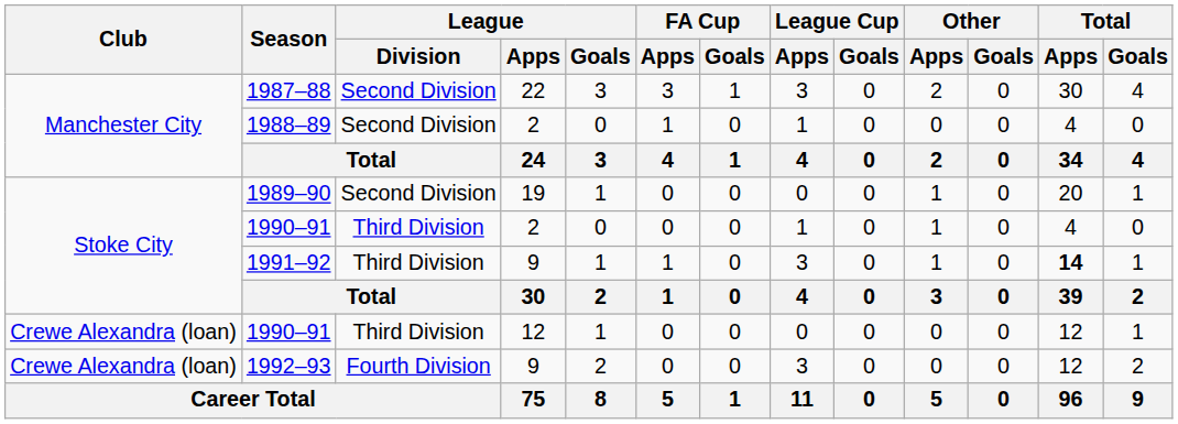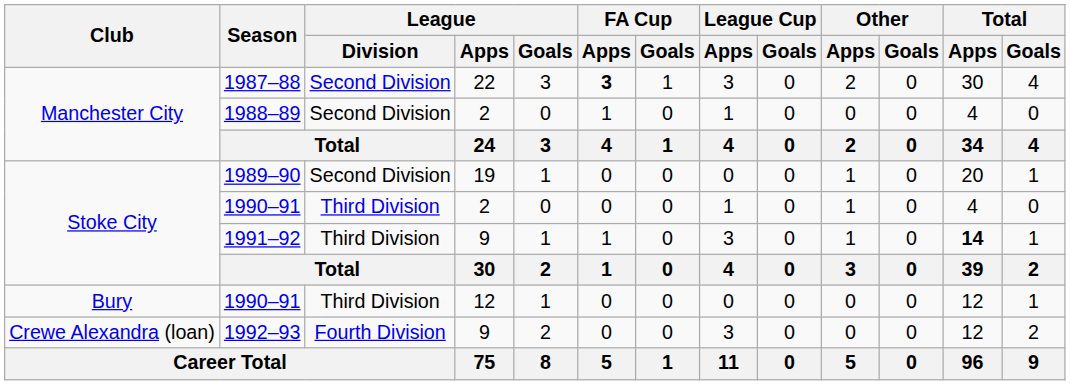 <table class="wikitable" style="text-align: center;">
 <tr>
 <th rowspan="2">Club</th>
 <th rowspan="2">Season</th>
 <th colspan="3">League</th>
 <th colspan="2">FA Cup</th>
 <th colspan="2">League Cup</th>
 <th colspan="2">Other</th>
 <th colspan="2">Total</th>
 </tr>
 <tr>
 <th>Division</th>
 <th>Apps</th>
 <th>Goals</th>
 <th>Apps</th>
 <th>Goals</th>
 <th>Apps</th>
 <th>Goals</th>
 <th>Apps</th>
 <th>Goals</th>
 <th>Apps</th>
 <th>Goals</th>
 </tr>
 <tr>
 <td rowspan="3"><a href='#'>Manchester City</a></td>
 <td><a href='#'>1987–88</a></td>
 <td><a href='#'>Second Division</a></td>
 <td>22</td>
 <td>3</td>
-<td>3</td>
+<td><strong>3</strong></td>
 <td>1</td>
 <td>3</td>
 <td>0</td>
 <td>2</td>
 <td>0</td>
 <td>30</td>
 <td>4</td>
 </tr>
 <tr>
 <td><a href='#'>1988–89</a></td>
 <td>Second Division</td>
 <td>2</td>
 <td>0</td>
 <td>1</td>
 <td>0</td>
 <td>1</td>
 <td>0</td>
 <td>0</td>
 <td>0</td>
 <td>4</td>
 <td>0</td>
 </tr>
 <tr>
 <th colspan="2">Total</th>
 <th>24</th>
 <th>3</th>
 <th>4</th>
 <th>1</th>
 <th>4</th>
 <th>0</th>
 <th>2</th>
 <th>0</th>
 <th>34</th>
 <th>4</th>
 </tr>
 <tr>
 <td rowspan="4"><a href='#'>Stoke City</a></td>
 <td><a href='#'>1989–90</a></td>
 <td>Second Division</td>
 <td>19</td>
 <td>1</td>
 <td>0</td>
 <td>0</td>
 <td>0</td>
 <td>0</td>
 <td>1</td>
 <td>0</td>
 <td>20</td>
 <td>1</td>
 </tr>
 <tr>
 <td><a href='#'>1990–91</a></td>
 <td><a href='#'>Third Division</a></td>
 <td>2</td>
 <td>0</td>
 <td>0</td>
 <td>0</td>
 <td>1</td>
 <td>0</td>
 <td>1</td>
 <td>0</td>
 <td>4</td>
 <td>0</td>
 </tr>
 <tr>
 <td><a href='#'>1991–92</a></td>
 <td>Third Division</td>
 <td>9</td>
 <td>1</td>
 <td>1</td>
 <td>0</td>
 <td>3</td>
 <td>0</td>
 <td>1</td>
 <td>0</td>
 <td><strong>14</strong></td>
 <td>1</td>
 </tr>
 <tr>
 <th colspan="2">Total</th>
 <th>30</th>
 <th>2</th>
 <th>1</th>
 <th>0</th>
 <th>4</th>
 <th>0</th>
 <th>3</th>
 <th>0</th>
 <th>39</th>
 <th>2</th>
 </tr>
 <tr>
-<td><a href='#'>Crewe Alexandra</a> (loan)</td>
+<td><a href='#'>Bury</a></td>
 <td><a href='#'>1990–91</a></td>
 <td>Third Division</td>
 <td>12</td>
 <td>1</td>
 <td>0</td>
 <td>0</td>
 <td>0</td>
 <td>0</td>
 <td>0</td>
 <td>0</td>
 <td>12</td>
 <td>1</td>
 </tr>
 <tr>
 <td><a href='#'>Crewe Alexandra</a> (loan)</td>
 <td><a href='#'>1992–93</a></td>
 <td><a href='#'>Fourth Division</a></td>
 <td>9</td>
 <td>2</td>
 <td>0</td>
 <td>0</td>
 <td>3</td>
 <td>0</td>
 <td>0</td>
 <td>0</td>
 <td>12</td>
 <td>2</td>
 </tr>
 <tr>
 <th colspan="3">Career Total</th>
 <th>75</th>
 <th>8</th>
 <th>5</th>
 <th>1</th>
 <th>11</th>
 <th>0</th>
 <th>5</th>
 <th>0</th>
 <th>96</th>
 <th>9</th>
 </tr>
 </table>
